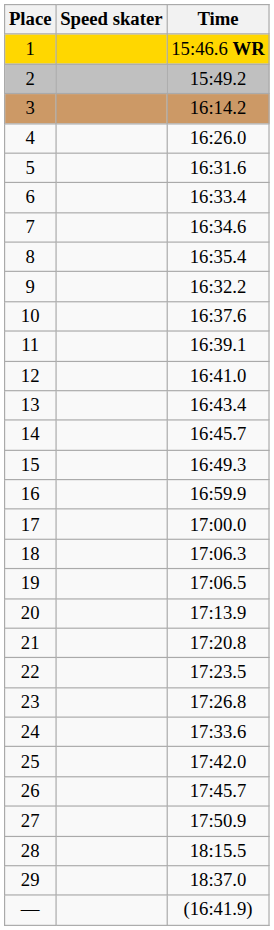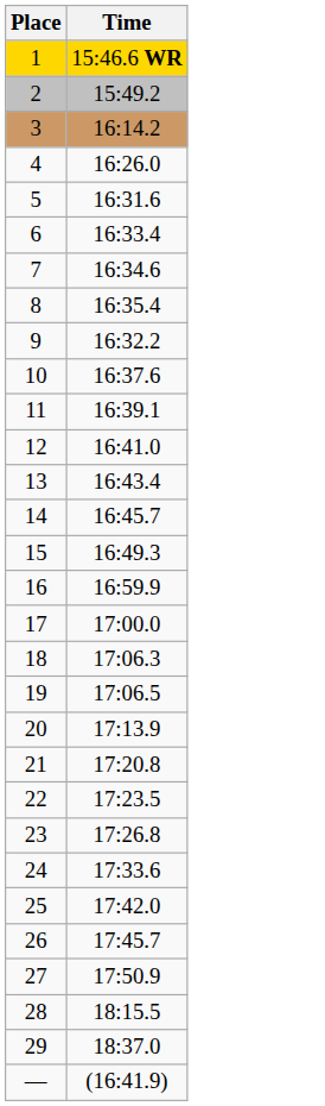 <table class="wikitable" style="text-align:center">
 <tr>
 <th>Place</th>
-<th>Speed skater</th>
 <th>Time</th>
 </tr>
 <tr bgcolor=gold>
 <td>1</td>
-<td align=left></td>
 <td>15:46.6 <strong>WR</strong></td>
 </tr>
 <tr bgcolor=silver>
 <td>2</td>
-<td align=left></td>
 <td>15:49.2</td>
 </tr>
 <tr bgcolor=cc9966>
 <td>3</td>
-<td align=left></td>
 <td>16:14.2</td>
 </tr>
 <tr>
 <td>4</td>
-<td align=left></td>
 <td>16:26.0</td>
 </tr>
 <tr>
 <td>5</td>
-<td align=left></td>
 <td>16:31.6</td>
 </tr>
 <tr>
 <td>6</td>
-<td align=left></td>
 <td>16:33.4</td>
 </tr>
 <tr>
 <td>7</td>
-<td align=left></td>
 <td>16:34.6</td>
 </tr>
 <tr>
 <td>8</td>
-<td align=left></td>
 <td>16:35.4</td>
 </tr>
 <tr>
 <td>9</td>
-<td align=left></td>
 <td>16:32.2</td>
 </tr>
 <tr>
 <td>10</td>
-<td align=left></td>
 <td>16:37.6</td>
 </tr>
 <tr>
 <td>11</td>
-<td align=left></td>
 <td>16:39.1</td>
 </tr>
 <tr>
 <td>12</td>
-<td align=left></td>
 <td>16:41.0</td>
 </tr>
 <tr>
 <td>13</td>
-<td align=left></td>
 <td>16:43.4</td>
 </tr>
 <tr>
 <td>14</td>
-<td align=left></td>
 <td>16:45.7</td>
 </tr>
 <tr>
 <td>15</td>
-<td align=left></td>
 <td>16:49.3</td>
 </tr>
 <tr>
 <td>16</td>
-<td align=left></td>
 <td>16:59.9</td>
 </tr>
 <tr>
 <td>17</td>
-<td align=left></td>
 <td>17:00.0</td>
 </tr>
 <tr>
 <td>18</td>
-<td align=left></td>
 <td>17:06.3</td>
 </tr>
 <tr>
 <td>19</td>
-<td align=left></td>
 <td>17:06.5</td>
 </tr>
 <tr>
 <td>20</td>
-<td Align=left></td>
 <td>17:13.9</td>
 </tr>
 <tr>
 <td>21</td>
-<td align=left></td>
 <td>17:20.8</td>
 </tr>
 <tr>
 <td>22</td>
-<td align=left></td>
 <td>17:23.5</td>
 </tr>
 <tr>
 <td>23</td>
-<td align=left></td>
 <td>17:26.8</td>
 </tr>
 <tr>
 <td>24</td>
-<td align=left></td>
 <td>17:33.6</td>
 </tr>
 <tr>
 <td>25</td>
-<td align=left></td>
 <td>17:42.0</td>
 </tr>
 <tr>
 <td>26</td>
-<td align=left></td>
 <td>17:45.7</td>
 </tr>
 <tr>
 <td>27</td>
-<td align=left></td>
 <td>17:50.9</td>
 </tr>
 <tr>
 <td>28</td>
-<td align=left></td>
 <td>18:15.5</td>
 </tr>
 <tr>
 <td>29</td>
-<td align=left></td>
 <td>18:37.0</td>
 </tr>
 <tr>
 <td>—</td>
-<td align=left></td>
 <td>(16:41.9)</td>
 </tr>
 </table>
